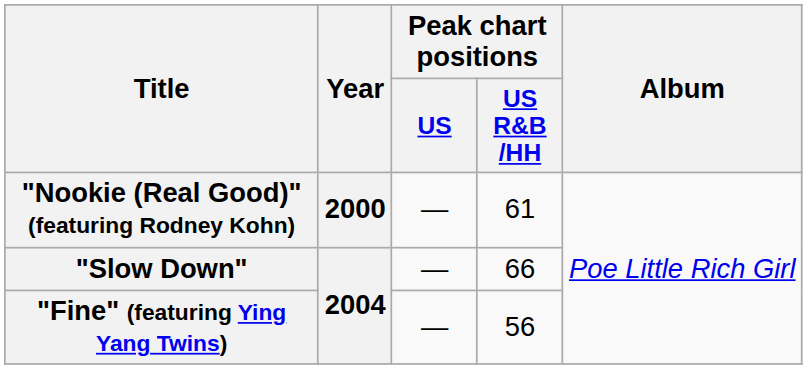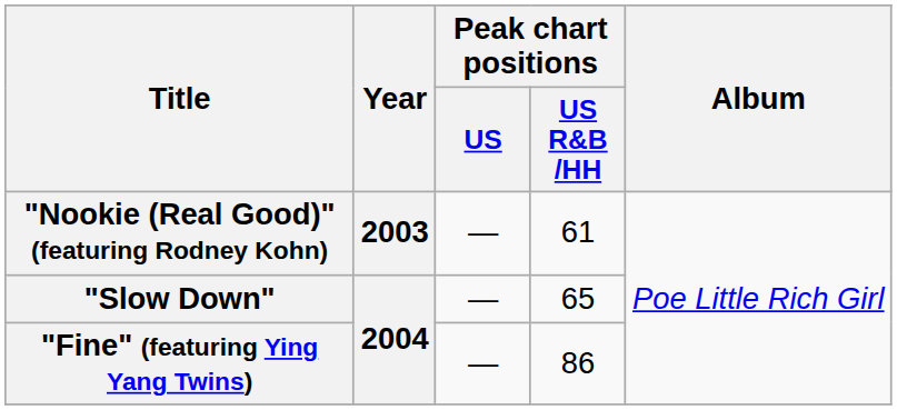 <table class="wikitable plainrowheaders" style="text-align:center;">
 <tr>
 <th rowspan="2" scope="col" style="width:11em;">Title</th>
 <th rowspan="2">Year</th>
 <th colspan="2" scope="col">Peak chart positions</th>
 <th rowspan="2">Album</th>
 </tr>
 <tr>
 <th scope="col" style="width:3em;font-size:90%;"><a href='#'>US</a></th>
 <th scope="col" style="width:3em;font-size:90%;"><a href='#'>US<br>R&B</a><br><a href='#'>/HH</a></th>
 </tr>
 <tr>
 <th scope="row">"Nookie (Real Good)" <small>(featuring Rodney Kohn)</small></th>
-<th>2000</th>
+<th>2003</th>
 <td>—</td>
 <td>61</td>
 <td rowspan="3"><em><a href='#'>Poe Little Rich Girl</a></em></td>
 </tr>
 <tr>
 <th scope="row">"Slow Down"</th>
 <th rowspan="2">2004</th>
 <td>—</td>
-<td>66</td>
+<td>65</td>
 </tr>
 <tr>
 <th scope="row">"Fine" <small>(featuring <a href='#'>Ying Yang Twins</a>)</small></th>
 <td>—</td>
-<td>56</td>
+<td>86</td>
 </tr>
 </table>
